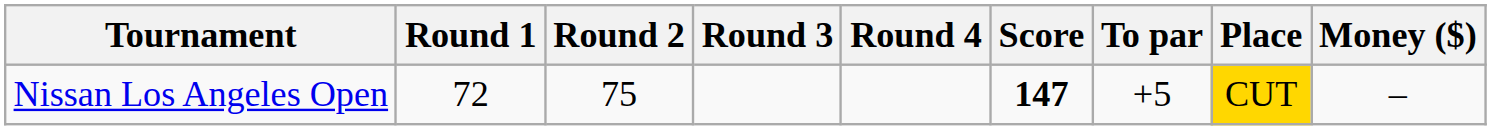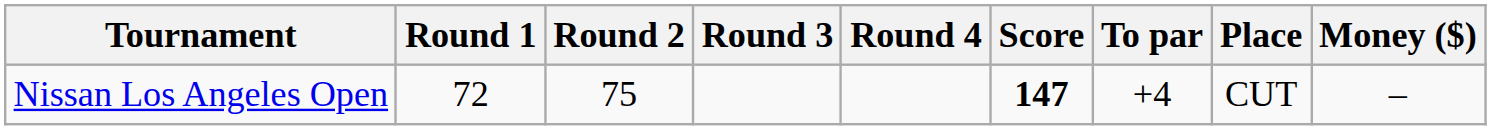 <table class=wikitable style="font-size:95%;text-align:center">
 <tr>
 <th>Tournament</th>
 <th>Round 1</th>
 <th>Round 2</th>
 <th>Round 3</th>
 <th>Round 4</th>
 <th>Score</th>
 <th>To par</th>
 <th>Place</th>
 <th>Money ($)</th>
 </tr>
 <tr>
 <td align=left><a href='#'>Nissan Los Angeles Open</a></td>
 <td>72</td>
 <td>75</td>
 <td></td>
 <td></td>
 <td><strong>147</strong></td>
-<td>+5</td>
-<td style="background: gold;">CUT</td>
+<td>+4</td>
+<td>CUT</td>
 <td>–</td>
 </tr>
 </table>
